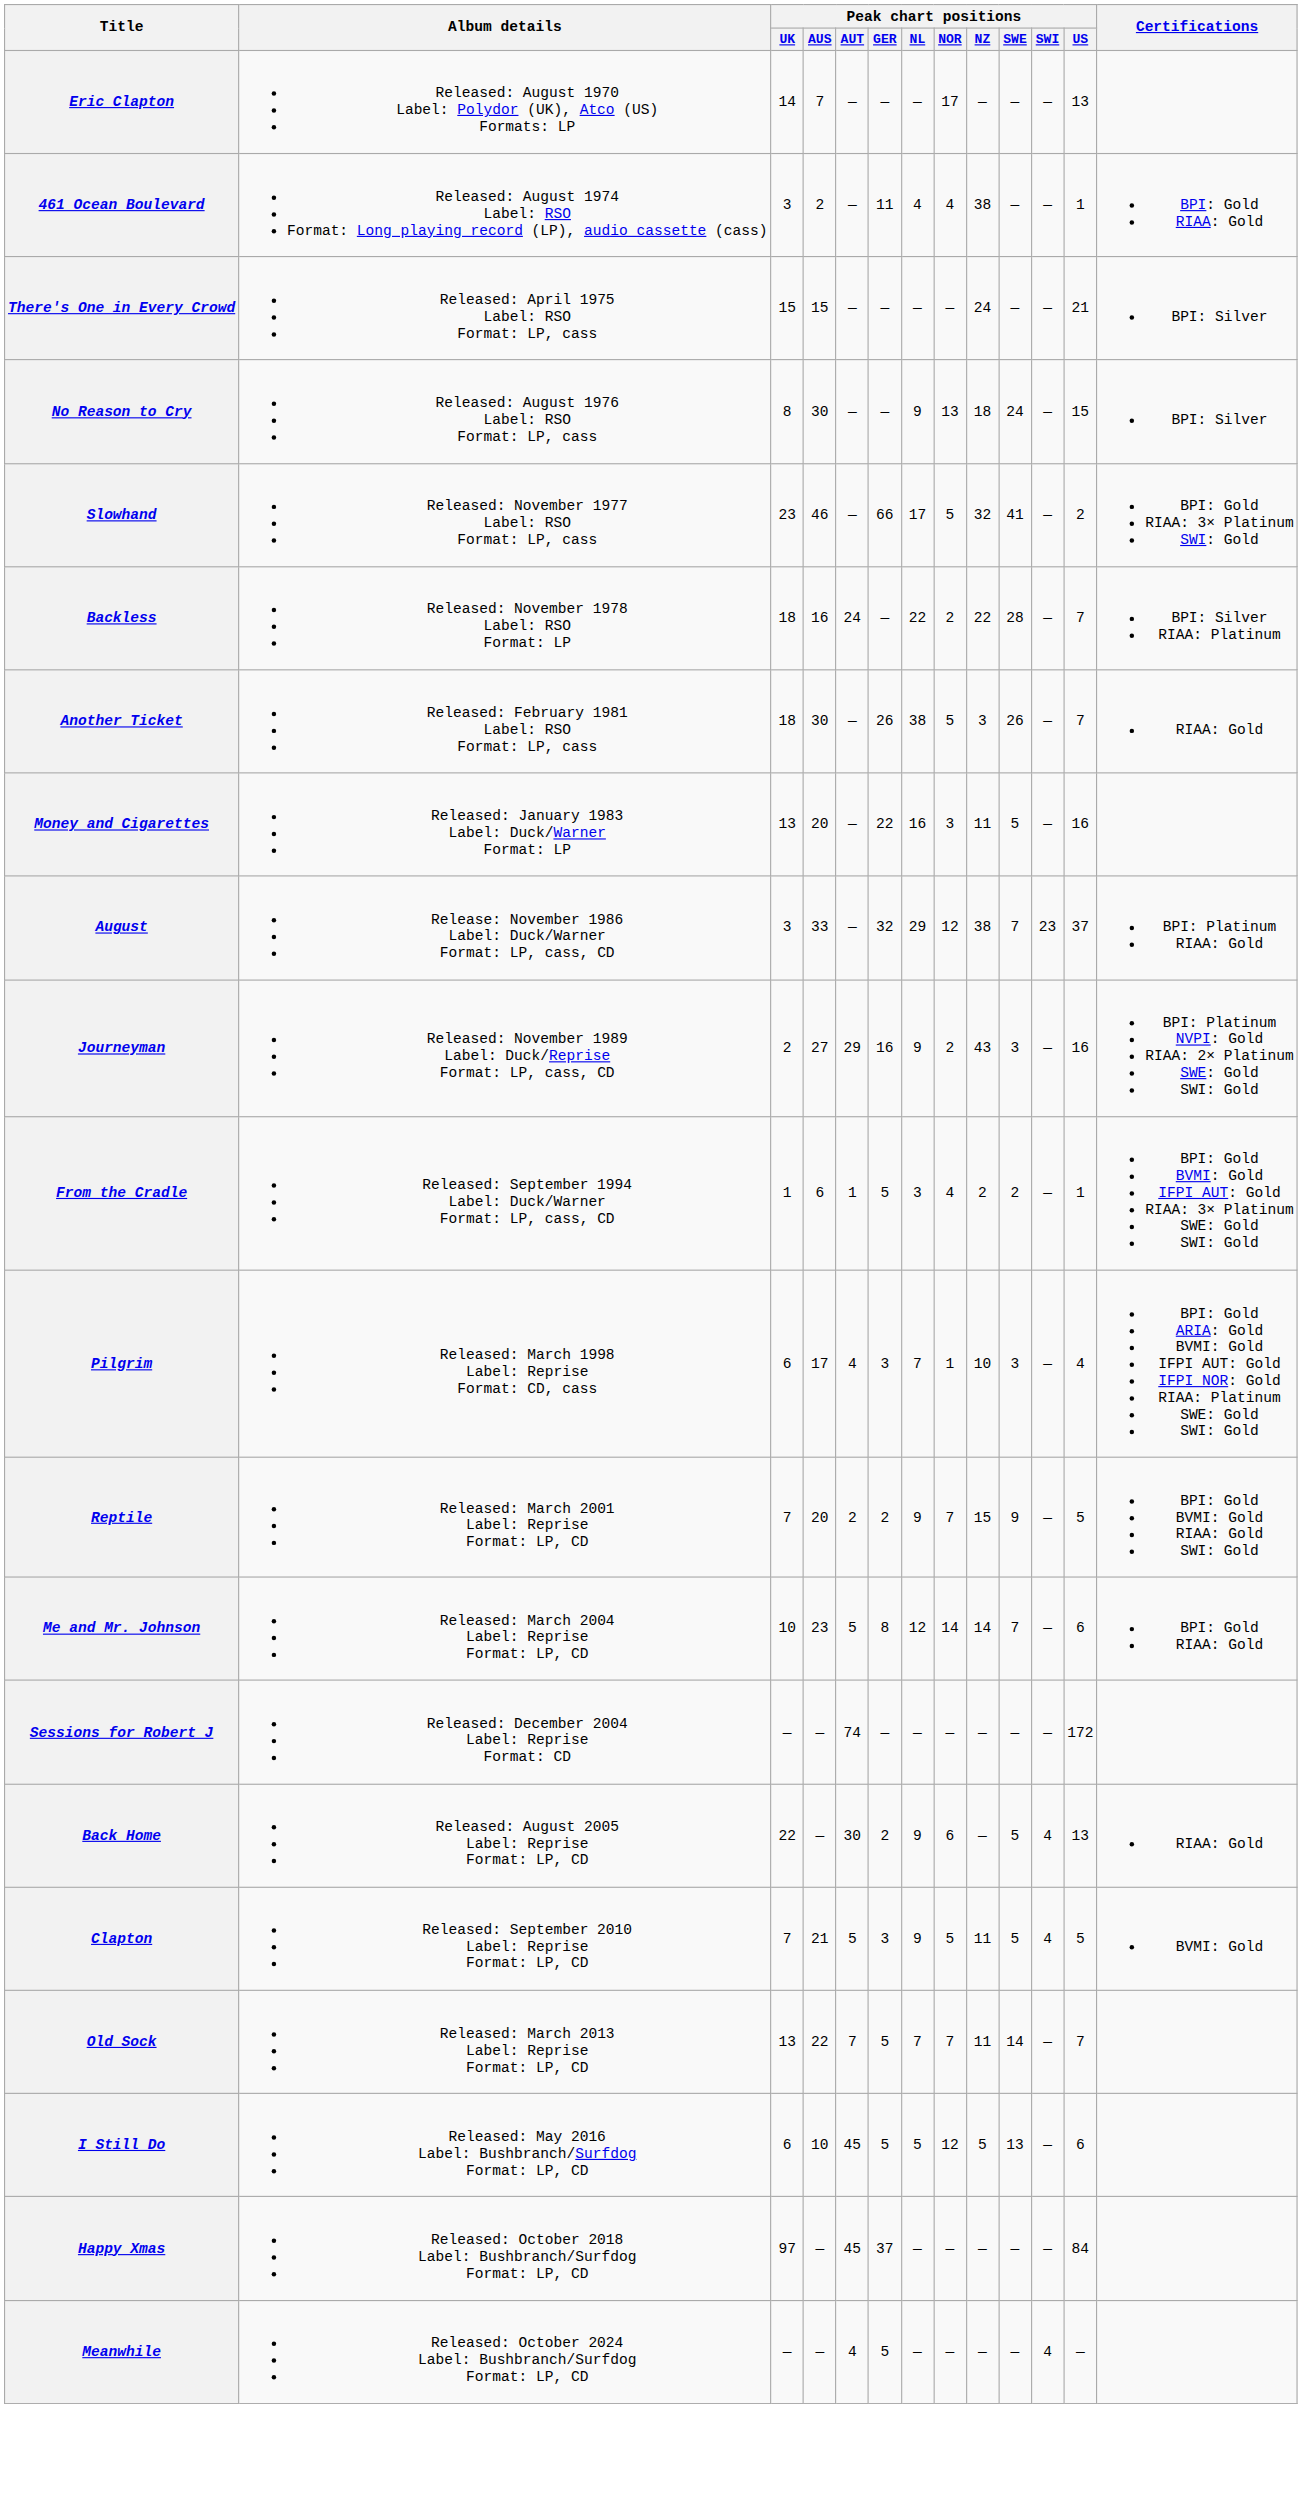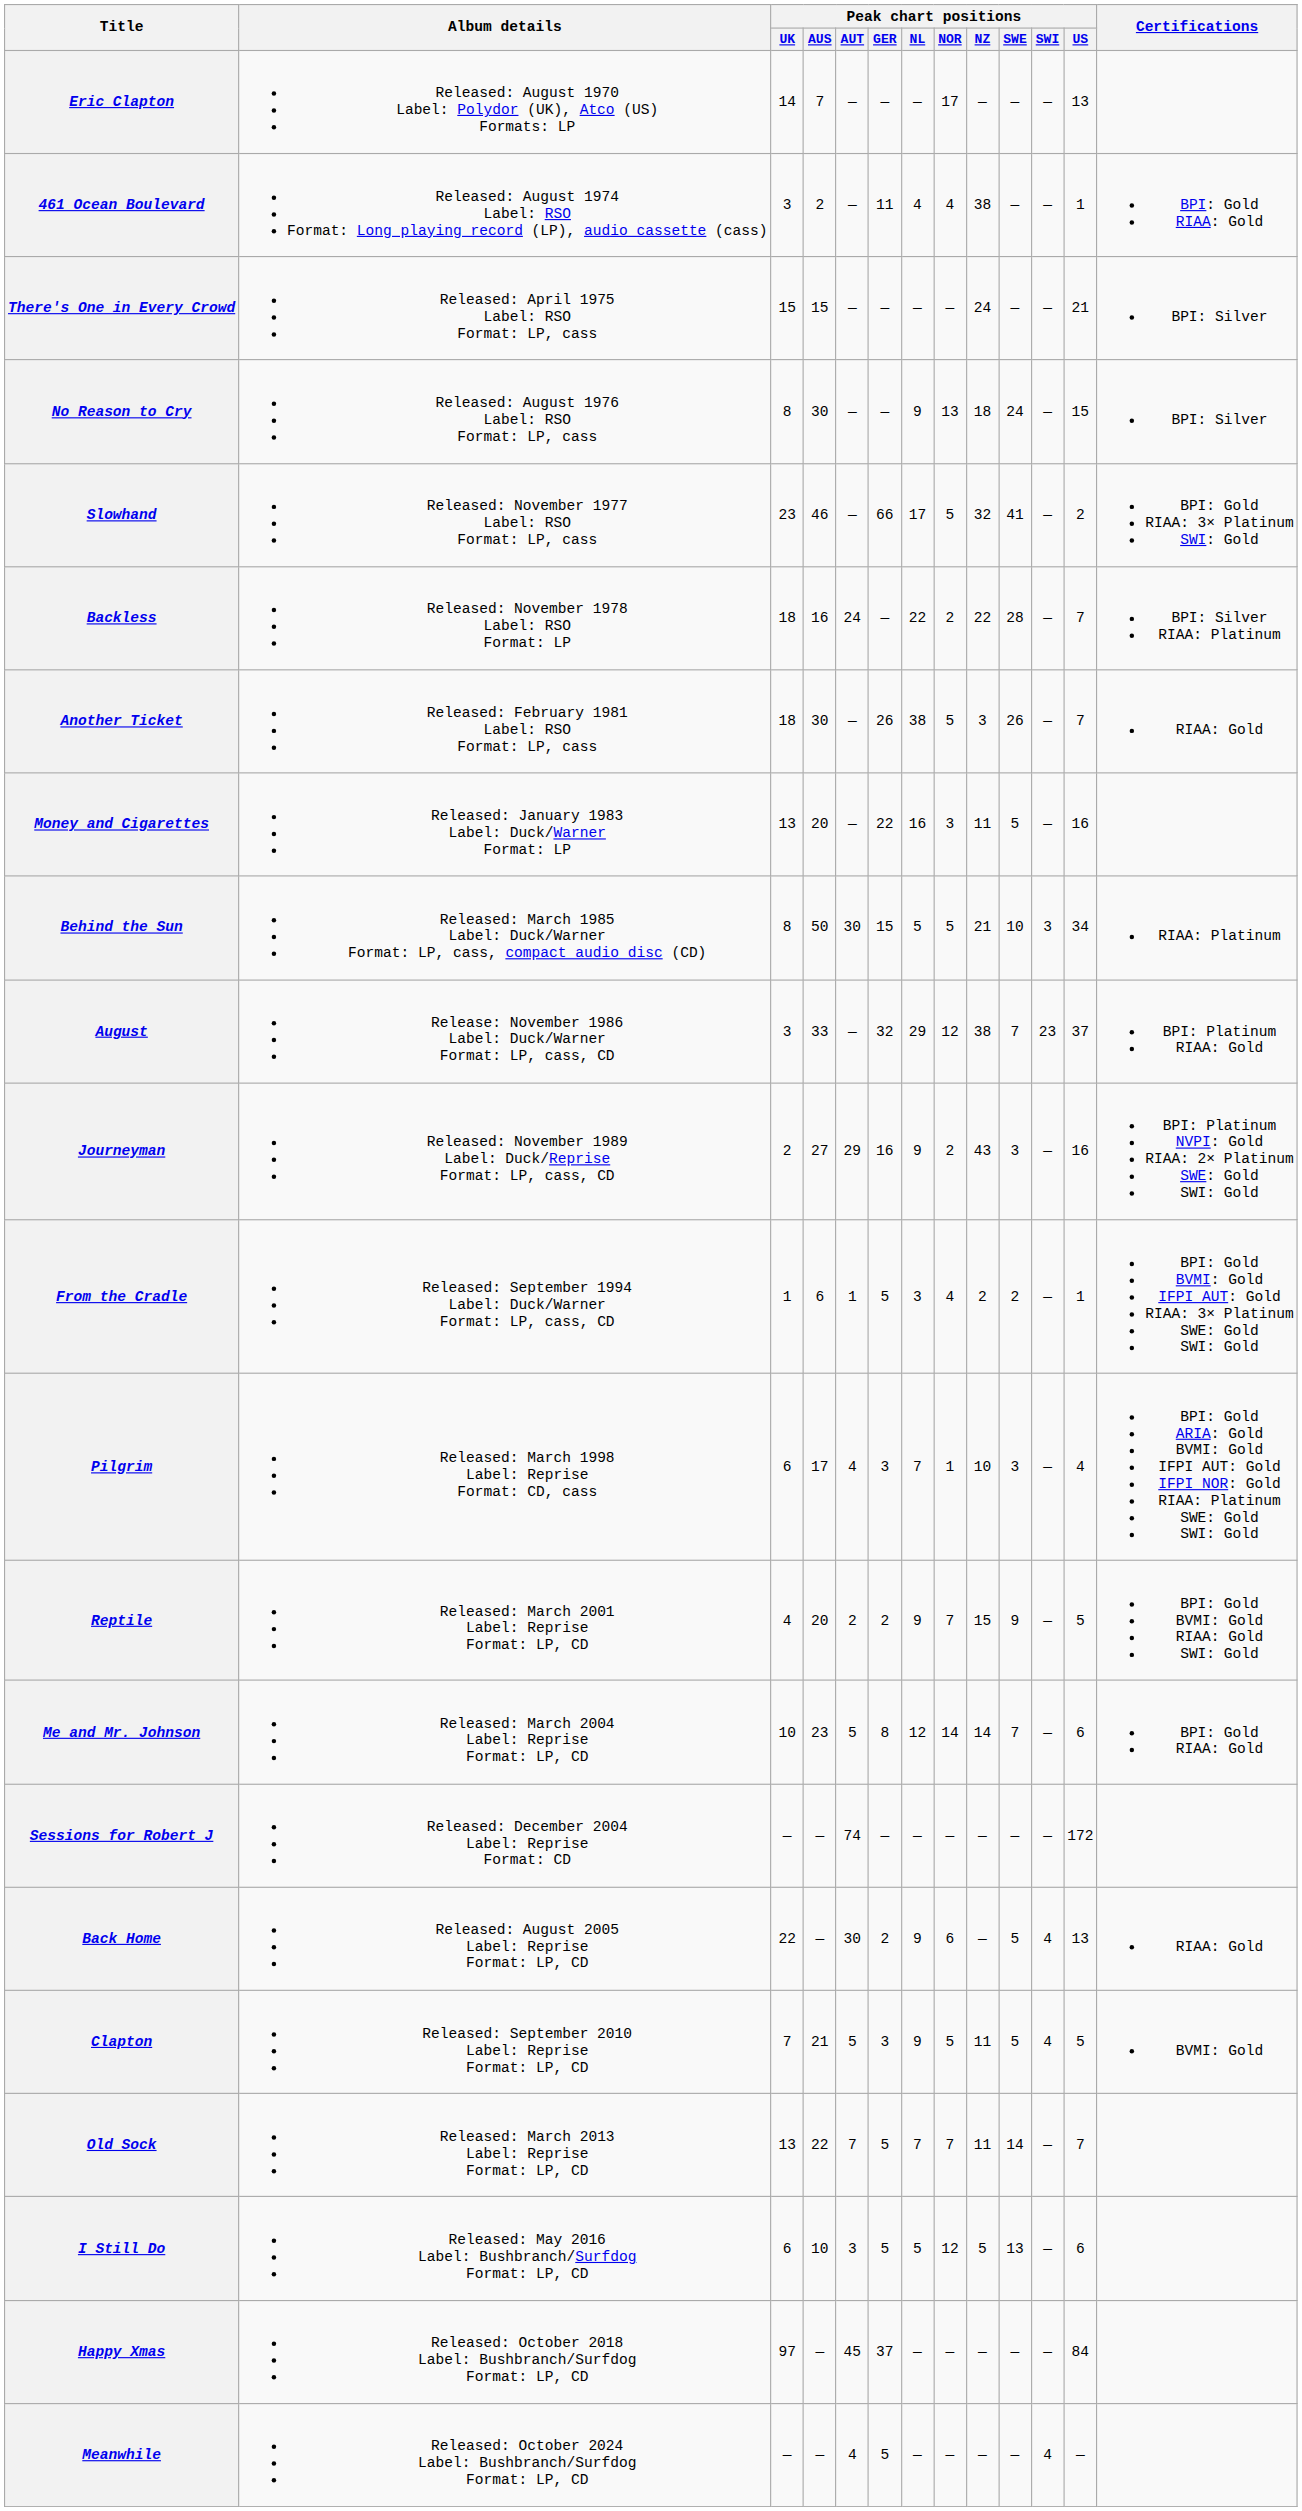 <table class="wikitable plainrowheaders" style="text-align:center;">
 <tr>
 <th scope="col" rowspan="2">Title</th>
 <th scope="col" rowspan="2">Album details</th>
 <th scope="col" colspan="10">Peak chart positions</th>
 <th scope="col" rowspan="2"><a href='#'>Certifications</a></th>
 </tr>
 <tr>
 <th scope="col" style="width:2em;font-size:90%;"><a href='#'>UK</a><br></th>
 <th scope="col" style="width:2em;font-size:90%;"><a href='#'>AUS</a><br></th>
 <th scope="col" style="width:2em;font-size:90%;"><a href='#'>AUT</a><br></th>
 <th scope="col" style="width:2em;font-size:90%;"><a href='#'>GER</a><br></th>
 <th scope="col" style="width:2em;font-size:90%;"><a href='#'>NL</a><br></th>
 <th scope="col" style="width:2em;font-size:90%;"><a href='#'>NOR</a><br></th>
 <th scope="col" style="width:2em;font-size:90%;"><a href='#'>NZ</a><br></th>
 <th scope="col" style="width:2em;font-size:90%;"><a href='#'>SWE</a><br></th>
 <th scope="col" style="width:2em;font-size:90%;"><a href='#'>SWI</a><br></th>
 <th scope="col" style="width:2em;font-size:90%;"><a href='#'>US</a><br></th>
 </tr>
 <tr>
 <th scope="row"><em><a href='#'>Eric Clapton</a></em></th>
 <td><br><ul><li>Released: August 1970</li><li>Label: <a href='#'>Polydor</a> (UK), <a href='#'>Atco</a> (US)</li><li>Formats: LP</li></ul></td>
 <td>14</td>
 <td>7</td>
 <td>—</td>
 <td>—</td>
 <td>—</td>
 <td>17</td>
 <td>—</td>
 <td>—</td>
 <td>—</td>
 <td>13</td>
 <td></td>
 </tr>
 <tr>
 <th scope="row"><em><a href='#'>461 Ocean Boulevard</a></em></th>
 <td><br><ul><li>Released: August 1974</li><li>Label: <a href='#'>RSO</a></li><li>Format: <a href='#'>Long playing record</a> (LP), <a href='#'>audio cassette</a> (cass)</li></ul></td>
 <td>3</td>
 <td>2</td>
 <td>—</td>
 <td>11</td>
 <td>4</td>
 <td>4</td>
 <td>38</td>
 <td>—</td>
 <td>—</td>
 <td>1</td>
 <td><br><ul><li><a href='#'>BPI</a>: Gold</li><li><a href='#'>RIAA</a>: Gold</li></ul></td>
 </tr>
 <tr>
 <th scope="row"><em><a href='#'>There's One in Every Crowd</a></em></th>
 <td><br><ul><li>Released: April 1975</li><li>Label: RSO</li><li>Format: LP, cass</li></ul></td>
 <td>15</td>
 <td>15</td>
 <td>—</td>
 <td>—</td>
 <td>—</td>
 <td>—</td>
 <td>24</td>
 <td>—</td>
 <td>—</td>
 <td>21</td>
 <td><br><ul><li>BPI: Silver</li></ul></td>
 </tr>
 <tr>
 <th scope="row"><em><a href='#'>No Reason to Cry</a></em></th>
 <td><br><ul><li>Released: August 1976</li><li>Label: RSO</li><li>Format: LP, cass</li></ul></td>
 <td>8</td>
 <td>30</td>
 <td>—</td>
 <td>—</td>
 <td>9</td>
 <td>13</td>
 <td>18</td>
 <td>24</td>
 <td>—</td>
 <td>15</td>
 <td><br><ul><li>BPI: Silver</li></ul></td>
 </tr>
 <tr>
 <th scope="row"><em><a href='#'>Slowhand</a></em></th>
 <td><br><ul><li>Released: November 1977</li><li>Label: RSO</li><li>Format: LP, cass</li></ul></td>
 <td>23</td>
 <td>46</td>
 <td>—</td>
 <td>66</td>
 <td>17</td>
 <td>5</td>
 <td>32</td>
 <td>41</td>
 <td>—</td>
 <td>2</td>
 <td><br><ul><li>BPI: Gold</li><li>RIAA: 3× Platinum</li><li><a href='#'>SWI</a>: Gold</li></ul></td>
 </tr>
 <tr>
 <th scope="row"><em><a href='#'>Backless</a></em></th>
 <td><br><ul><li>Released: November 1978</li><li>Label: RSO</li><li>Format: LP</li></ul></td>
 <td>18</td>
 <td>16</td>
 <td>24</td>
 <td>—</td>
 <td>22</td>
 <td>2</td>
 <td>22</td>
 <td>28</td>
 <td>—</td>
 <td>7</td>
 <td><br><ul><li>BPI: Silver</li><li>RIAA: Platinum</li></ul></td>
 </tr>
 <tr>
 <th scope="row"><em><a href='#'>Another Ticket</a></em></th>
 <td><br><ul><li>Released: February 1981</li><li>Label: RSO</li><li>Format: LP, cass</li></ul></td>
 <td>18</td>
 <td>30</td>
 <td>—</td>
 <td>26</td>
 <td>38</td>
 <td>5</td>
 <td>3</td>
 <td>26</td>
 <td>—</td>
 <td>7</td>
 <td><br><ul><li>RIAA: Gold</li></ul></td>
 </tr>
 <tr>
 <th scope="row"><em><a href='#'>Money and Cigarettes</a></em></th>
 <td><br><ul><li>Released: January 1983</li><li>Label: Duck/<a href='#'>Warner</a></li><li>Format: LP</li></ul></td>
 <td>13</td>
 <td>20</td>
 <td>—</td>
 <td>22</td>
 <td>16</td>
 <td>3</td>
 <td>11</td>
 <td>5</td>
 <td>—</td>
 <td>16</td>
 <td></td>
 </tr>
 <tr>
+<th scope="row"><em><a href='#'>Behind the Sun</a></em></th>
+<td><br><ul><li>Released: March 1985</li><li>Label: Duck/Warner</li><li>Format: LP, cass, <a href='#'>compact audio disc</a> (CD)</li></ul></td>
+<td>8</td>
+<td>50</td>
+<td>30</td>
+<td>15</td>
+<td>5</td>
+<td>5</td>
+<td>21</td>
+<td>10</td>
+<td>3</td>
+<td>34</td>
+<td><br><ul><li>RIAA: Platinum</li></ul></td>
+</tr>
+<tr>
 <th scope="row"><em><a href='#'>August</a></em></th>
 <td><br><ul><li>Release: November 1986</li><li>Label: Duck/Warner</li><li>Format: LP, cass, CD</li></ul></td>
 <td>3</td>
 <td>33</td>
 <td>—</td>
 <td>32</td>
 <td>29</td>
 <td>12</td>
 <td>38</td>
 <td>7</td>
 <td>23</td>
 <td>37</td>
 <td><br><ul><li>BPI: Platinum</li><li>RIAA: Gold</li></ul></td>
 </tr>
 <tr>
 <th scope="row"><em><a href='#'>Journeyman</a></em></th>
 <td><br><ul><li>Released: November 1989</li><li>Label: Duck/<a href='#'>Reprise</a></li><li>Format: LP, cass, CD</li></ul></td>
 <td>2</td>
 <td>27</td>
 <td>29</td>
 <td>16</td>
 <td>9</td>
 <td>2</td>
 <td>43</td>
 <td>3</td>
 <td>—</td>
 <td>16</td>
 <td><br><ul><li>BPI: Platinum</li><li><a href='#'>NVPI</a>: Gold</li><li>RIAA: 2× Platinum</li><li><a href='#'>SWE</a>: Gold</li><li>SWI: Gold</li></ul></td>
 </tr>
 <tr>
 <th scope="row"><em><a href='#'>From the Cradle</a></em></th>
 <td><br><ul><li>Released: September 1994</li><li>Label: Duck/Warner</li><li>Format: LP, cass, CD</li></ul></td>
 <td>1</td>
 <td>6</td>
 <td>1</td>
 <td>5</td>
 <td>3</td>
 <td>4</td>
 <td>2</td>
 <td>2</td>
 <td>—</td>
 <td>1</td>
 <td><br><ul><li>BPI: Gold</li><li><a href='#'>BVMI</a>: Gold</li><li><a href='#'>IFPI AUT</a>: Gold</li><li>RIAA: 3× Platinum</li><li>SWE: Gold</li><li>SWI: Gold</li></ul></td>
 </tr>
 <tr>
 <th scope="row"><em><a href='#'>Pilgrim</a></em></th>
 <td><br><ul><li>Released: March 1998</li><li>Label: Reprise</li><li>Format: CD, cass</li></ul></td>
 <td>6</td>
 <td>17</td>
 <td>4</td>
 <td>3</td>
 <td>7</td>
 <td>1</td>
 <td>10</td>
 <td>3</td>
 <td>—</td>
 <td>4</td>
 <td><br><ul><li>BPI: Gold</li><li><a href='#'>ARIA</a>: Gold</li><li>BVMI: Gold</li><li>IFPI AUT: Gold</li><li><a href='#'>IFPI NOR</a>: Gold</li><li>RIAA: Platinum</li><li>SWE: Gold</li><li>SWI: Gold</li></ul></td>
 </tr>
 <tr>
 <th scope="row"><em><a href='#'>Reptile</a></em></th>
 <td><br><ul><li>Released: March 2001</li><li>Label: Reprise</li><li>Format: LP, CD</li></ul></td>
-<td>7</td>
+<td>4</td>
 <td>20</td>
 <td>2</td>
 <td>2</td>
 <td>9</td>
 <td>7</td>
 <td>15</td>
 <td>9</td>
 <td>—</td>
 <td>5</td>
 <td><br><ul><li>BPI: Gold</li><li>BVMI: Gold</li><li>RIAA: Gold</li><li>SWI: Gold</li></ul></td>
 </tr>
 <tr>
 <th scope="row"><em><a href='#'>Me and Mr. Johnson</a></em></th>
 <td><br><ul><li>Released: March 2004</li><li>Label: Reprise</li><li>Format: LP, CD</li></ul></td>
 <td>10</td>
 <td>23</td>
 <td>5</td>
 <td>8</td>
 <td>12</td>
 <td>14</td>
 <td>14</td>
 <td>7</td>
 <td>—</td>
 <td>6</td>
 <td><br><ul><li>BPI: Gold</li><li>RIAA: Gold</li></ul></td>
 </tr>
 <tr>
 <th scope="row"><em><a href='#'>Sessions for Robert J</a></em></th>
 <td><br><ul><li>Released: December 2004</li><li>Label: Reprise</li><li>Format: CD</li></ul></td>
 <td>—</td>
 <td>—</td>
 <td>74</td>
 <td>—</td>
 <td>—</td>
 <td>—</td>
 <td>—</td>
 <td>—</td>
 <td>—</td>
 <td>172</td>
 <td></td>
 </tr>
 <tr>
 <th scope="row"><em><a href='#'>Back Home</a></em></th>
 <td><br><ul><li>Released: August 2005</li><li>Label: Reprise</li><li>Format: LP, CD</li></ul></td>
 <td>22</td>
 <td>—</td>
 <td>30</td>
 <td>2</td>
 <td>9</td>
 <td>6</td>
 <td>—</td>
 <td>5</td>
 <td>4</td>
 <td>13</td>
 <td><br><ul><li>RIAA: Gold</li></ul></td>
 </tr>
 <tr>
 <th scope="row"><em><a href='#'>Clapton</a></em></th>
 <td><br><ul><li>Released: September 2010</li><li>Label: Reprise</li><li>Format: LP, CD</li></ul></td>
 <td>7</td>
 <td>21</td>
 <td>5</td>
 <td>3</td>
 <td>9</td>
 <td>5</td>
 <td>11</td>
 <td>5</td>
 <td>4</td>
 <td>5</td>
 <td><br><ul><li>BVMI: Gold</li></ul></td>
 </tr>
 <tr>
 <th scope="row"><em><a href='#'>Old Sock</a></em></th>
 <td><br><ul><li>Released: March 2013</li><li>Label: Reprise</li><li>Format: LP, CD</li></ul></td>
 <td>13</td>
 <td>22</td>
 <td>7</td>
 <td>5</td>
 <td>7</td>
 <td>7</td>
 <td>11</td>
 <td>14</td>
 <td>—</td>
 <td>7</td>
 <td></td>
 </tr>
 <tr>
 <th scope="row"><em><a href='#'>I Still Do</a></em></th>
 <td><br><ul><li>Released: May 2016</li><li>Label: Bushbranch/<a href='#'>Surfdog</a></li><li>Format: LP, CD</li></ul></td>
 <td>6</td>
 <td>10</td>
-<td>45</td>
+<td>3</td>
 <td>5</td>
 <td>5</td>
 <td>12</td>
 <td>5</td>
 <td>13</td>
 <td>—</td>
 <td>6</td>
 <td></td>
 </tr>
 <tr>
 <th scope="row"><em><a href='#'>Happy Xmas</a></em></th>
 <td><br><ul><li>Released: October 2018</li><li>Label: Bushbranch/Surfdog</li><li>Format: LP, CD</li></ul></td>
 <td>97</td>
 <td>—</td>
 <td>45</td>
 <td>37</td>
 <td>—</td>
 <td>—</td>
 <td>—</td>
 <td>—</td>
 <td>—</td>
 <td>84</td>
 <td></td>
 </tr>
 <tr>
 <th scope="row"><a href='#'><em>Meanwhile</em></a></th>
 <td><br><ul><li>Released: October 2024</li><li>Label: Bushbranch/Surfdog</li><li>Format: LP, CD</li></ul></td>
 <td>—</td>
 <td>—</td>
 <td>4</td>
 <td>5</td>
 <td>—</td>
 <td>—</td>
 <td>—</td>
 <td>—</td>
 <td>4</td>
 <td>—</td>
 <td></td>
 </tr>
 </table>
